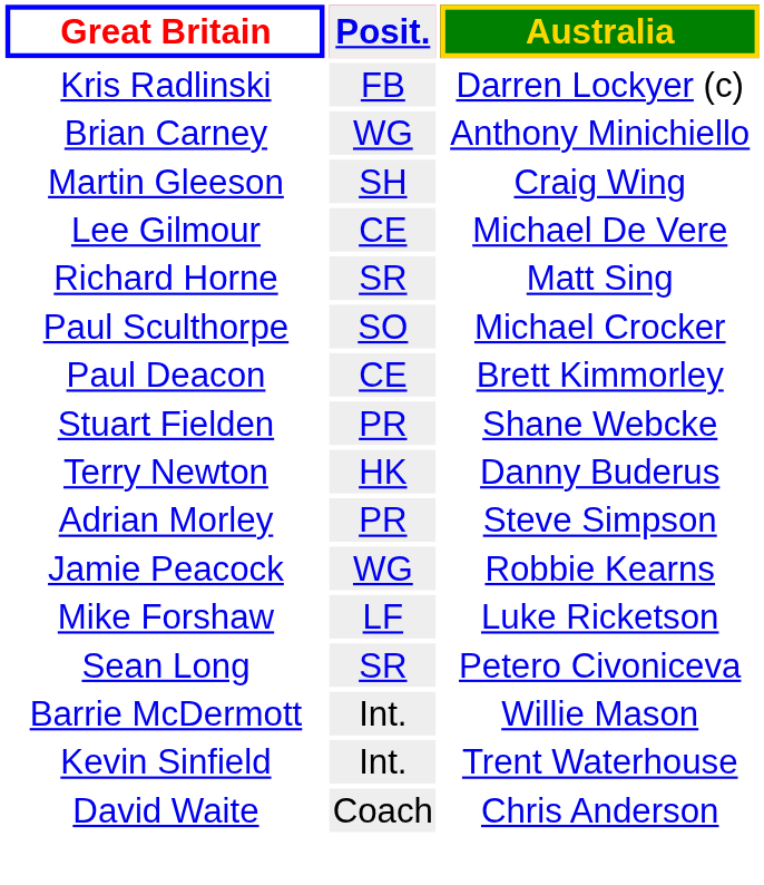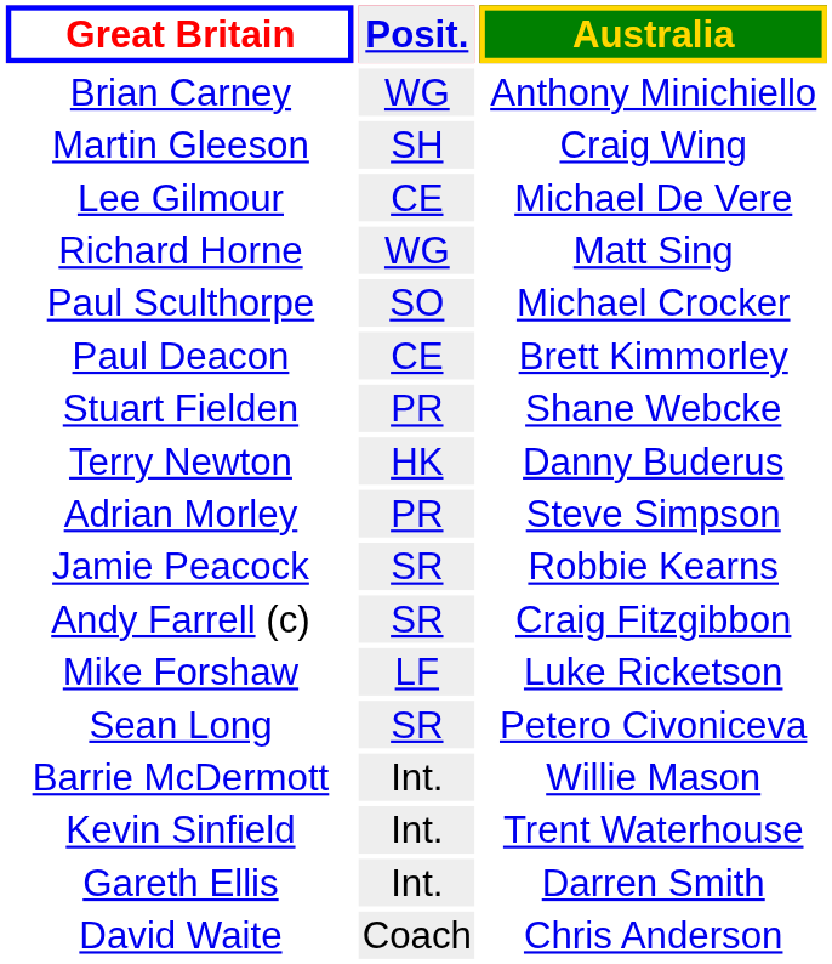 <table align=right style="font-size:90%; margin-left:1em">
 <tr bgcolor=#FF0033>
 <th align="centre" width="126" style="border: 2px solid blue; background: white; color: red">Great Britain</th>
 <th align="center" style="background: #eeeeee; color: black"><a href='#'>Posit.</a></th>
 <th align="centre" width="126" style="border: 2px solid gold; background: green; color: gold">Australia</th>
-</tr>
-<tr>
-<td align="center"><a href='#'>Kris Radlinski</a></td>
-<td align="center" style="background: #eeeeee"><a href='#'>FB</a></td>
-<td align="center"><a href='#'>Darren Lockyer</a> (c)</td>
 </tr>
 <tr>
 <td align="center"><a href='#'>Brian Carney</a></td>
 <td align="center" style="background: #eeeeee"><a href='#'>WG</a></td>
 <td align="center"><a href='#'>Anthony Minichiello</a></td>
 </tr>
 <tr>
 <td align="center"><a href='#'>Martin Gleeson</a></td>
 <td align="center" style="background: #eeeeee"><a href='#'>SH</a></td>
 <td align="center"><a href='#'>Craig Wing</a></td>
 </tr>
 <tr>
 <td align="center"><a href='#'>Lee Gilmour</a></td>
 <td align="center" style="background: #eeeeee"><a href='#'>CE</a></td>
 <td align="center"><a href='#'>Michael De Vere</a></td>
 </tr>
 <tr>
 <td align="center"><a href='#'>Richard Horne</a></td>
-<td align="center" style="background: #eeeeee"><a href='#'>SR</a></td>
+<td align="center" style="background: #eeeeee"><a href='#'>WG</a></td>
 <td align="center"><a href='#'>Matt Sing</a></td>
 </tr>
 <tr>
 <td align="center"><a href='#'>Paul Sculthorpe</a></td>
 <td align="center" style="background: #eeeeee"><a href='#'>SO</a></td>
 <td align="center"><a href='#'>Michael Crocker</a></td>
 </tr>
 <tr>
 <td align="center"><a href='#'>Paul Deacon</a></td>
 <td align="center" style="background: #eeeeee"><a href='#'>CE</a></td>
 <td align="center"><a href='#'>Brett Kimmorley</a></td>
 </tr>
 <tr>
 <td align="center"><a href='#'>Stuart Fielden</a></td>
 <td align="center" style="background: #eeeeee"><a href='#'>PR</a></td>
 <td align="center"><a href='#'>Shane Webcke</a></td>
 </tr>
 <tr>
 <td align="center"><a href='#'>Terry Newton</a></td>
 <td align="center" style="background: #eeeeee"><a href='#'>HK</a></td>
 <td align="center"><a href='#'>Danny Buderus</a></td>
 </tr>
 <tr>
 <td align="center"><a href='#'>Adrian Morley</a></td>
 <td align="center" style="background: #eeeeee"><a href='#'>PR</a></td>
 <td align="center"><a href='#'>Steve Simpson</a></td>
 </tr>
 <tr>
 <td align="center"><a href='#'>Jamie Peacock</a></td>
-<td align="center" style="background: #eeeeee"><a href='#'>WG</a></td>
+<td align="center" style="background: #eeeeee"><a href='#'>SR</a></td>
 <td align="center"><a href='#'>Robbie Kearns</a></td>
+</tr>
+<tr>
+<td align="center"><a href='#'>Andy Farrell</a> (c)</td>
+<td align="center" style="background: #eeeeee"><a href='#'>SR</a></td>
+<td align="center"><a href='#'>Craig Fitzgibbon</a></td>
 </tr>
 <tr>
 <td align="center"><a href='#'>Mike Forshaw</a></td>
 <td align="center" style="background: #eeeeee"><a href='#'>LF</a></td>
 <td align="center"><a href='#'>Luke Ricketson</a></td>
 </tr>
 <tr>
 <td align="center"><a href='#'>Sean Long</a></td>
 <td align="center" style="background: #eeeeee"><a href='#'>SR</a></td>
 <td align="center"><a href='#'>Petero Civoniceva</a></td>
 </tr>
 <tr>
 <td align="center"><a href='#'>Barrie McDermott</a></td>
 <td align="center" style="background: #eeeeee">Int.</td>
 <td align="center"><a href='#'>Willie Mason</a></td>
 </tr>
 <tr>
 <td align="center"><a href='#'>Kevin Sinfield</a></td>
 <td align="center" style="background: #eeeeee">Int.</td>
 <td align="center"><a href='#'>Trent Waterhouse</a></td>
 </tr>
 <tr>
+<td align="center"><a href='#'>Gareth Ellis</a></td>
+<td align="center" style="background: #eeeeee">Int.</td>
+<td align="center"><a href='#'>Darren Smith</a></td>
+</tr>
+<tr>
 <td align="center"><a href='#'>David Waite</a></td>
 <td align="center" style="background: #eeeeee">Coach</td>
 <td align="center"><a href='#'>Chris Anderson</a></td>
 </tr>
 </table>
